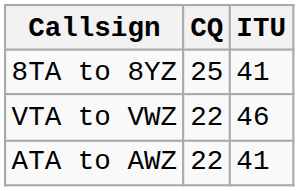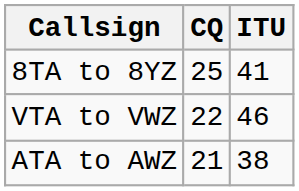 <table class=wikitable>
 <tr>
 <th>Callsign</th>
 <th>CQ</th>
 <th>ITU</th>
 </tr>
 <tr>
 <td>8TA to 8YZ</td>
 <td>25</td>
 <td>41</td>
 </tr>
 <tr>
 <td>VTA to VWZ</td>
 <td>22</td>
 <td>46</td>
 </tr>
 <tr>
 <td>ATA to AWZ</td>
-<td>22</td>
-<td>41</td>
+<td>21</td>
+<td>38</td>
 </tr>
 </table>
